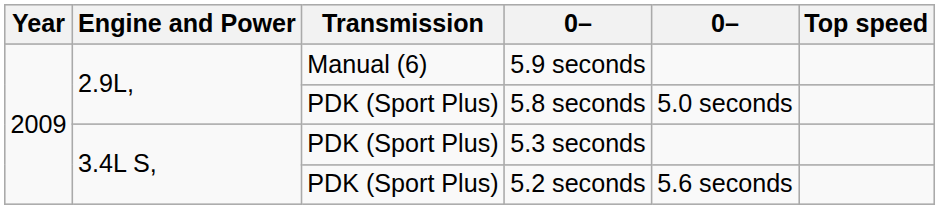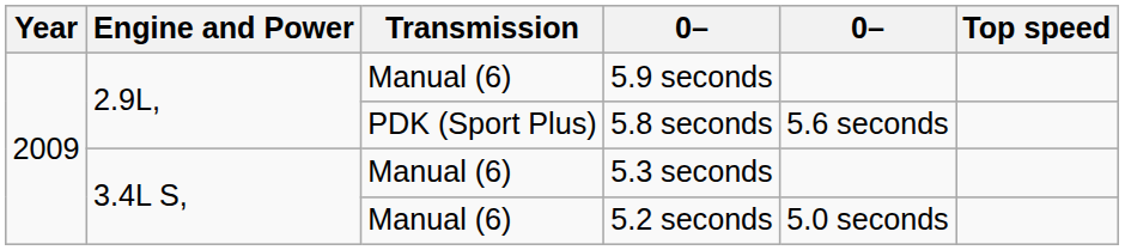 <table class=wikitable>
 <tr>
 <th>Year</th>
 <th>Engine and Power</th>
 <th>Transmission</th>
 <th>0–</th>
 <th>0–</th>
 <th>Top speed</th>
 </tr>
 <tr>
 <td rowspan=4>2009</td>
 <td rowspan=2>2.9L, </td>
 <td>Manual (6)</td>
 <td>5.9 seconds</td>
 <td></td>
 <td></td>
 </tr>
 <tr>
 <td>PDK (Sport Plus)</td>
 <td>5.8 seconds</td>
-<td>5.0 seconds</td>
+<td>5.6 seconds</td>
 <td></td>
 </tr>
 <tr>
 <td rowspan=2>3.4L S, </td>
-<td>PDK (Sport Plus)</td>
+<td>Manual (6)</td>
 <td>5.3 seconds</td>
 <td></td>
 <td></td>
 </tr>
 <tr>
-<td>PDK (Sport Plus)</td>
+<td>Manual (6)</td>
 <td>5.2 seconds</td>
-<td>5.6 seconds</td>
+<td>5.0 seconds</td>
 <td></td>
 </tr>
 </table>
